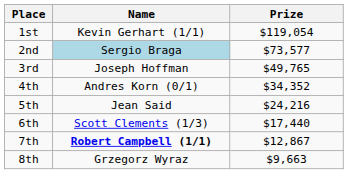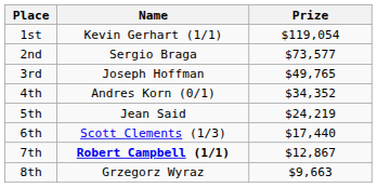 <table class="wikitable">
 <tr>
 <th width="50">Place</th>
 <th width="200">Name</th>
 <th width="125">Prize</th>
 </tr>
 <tr>
 <td align = "center">1st</td>
 <td align = "center">Kevin Gerhart (1/1)</td>
 <td align = "center">$119,054</td>
 </tr>
 <tr>
 <td align = "center">2nd</td>
-<td align = "center" style="background: lightblue;">Sergio Braga</td>
+<td align = "center">Sergio Braga</td>
 <td align = "center">$73,577</td>
 </tr>
 <tr>
 <td align = "center">3rd</td>
 <td align = "center">Joseph Hoffman</td>
 <td align = "center">$49,765</td>
 </tr>
 <tr>
 <td align = "center">4th</td>
 <td align = "center">Andres Korn (0/1)</td>
 <td align = "center">$34,352</td>
 </tr>
 <tr>
 <td align = "center">5th</td>
 <td align = "center">Jean Said</td>
-<td align = "center">$24,216</td>
+<td align = "center">$24,219</td>
 </tr>
 <tr>
 <td align = "center">6th</td>
 <td align = "center"><a href='#'>Scott Clements</a> (1/3)</td>
 <td align = "center">$17,440</td>
 </tr>
 <tr>
 <td align = "center">7th</td>
 <td align = "center"><strong><a href='#'>Robert Campbell</a> (1/1)</strong></td>
 <td align = "center">$12,867</td>
 </tr>
 <tr>
 <td align = "center">8th</td>
 <td align = "center">Grzegorz Wyraz</td>
 <td align = "center">$9,663</td>
 </tr>
 </table>
